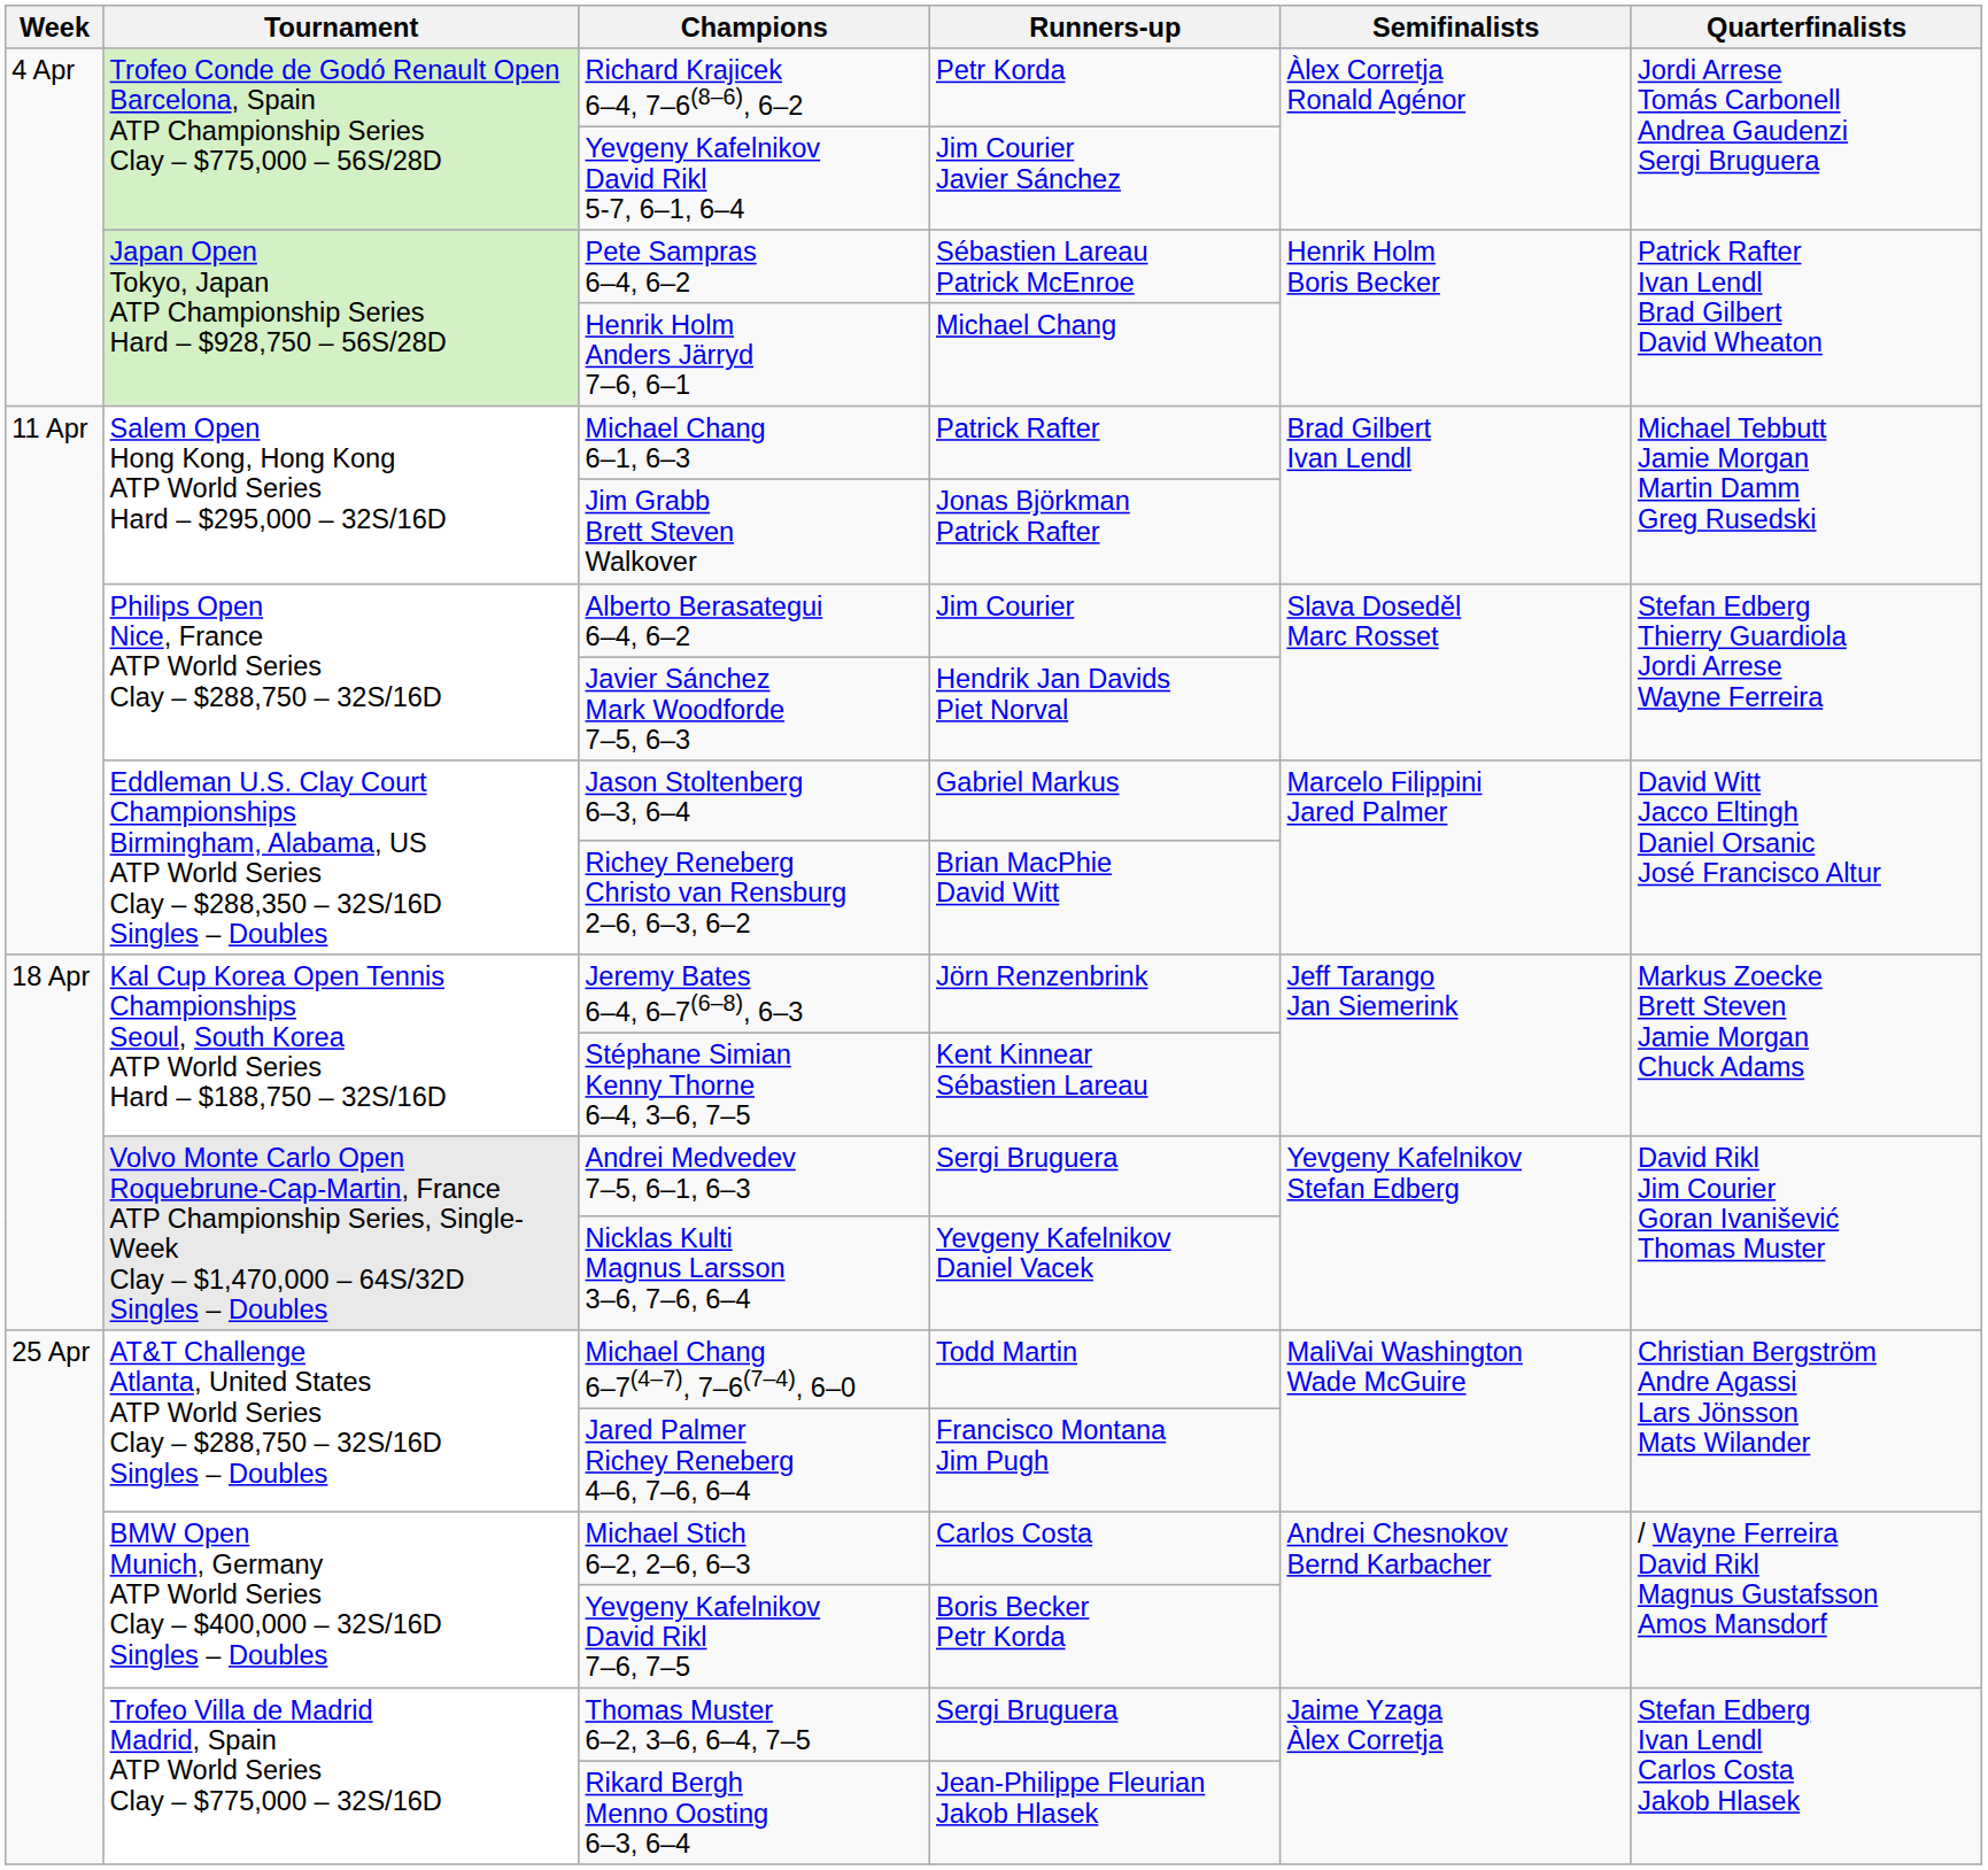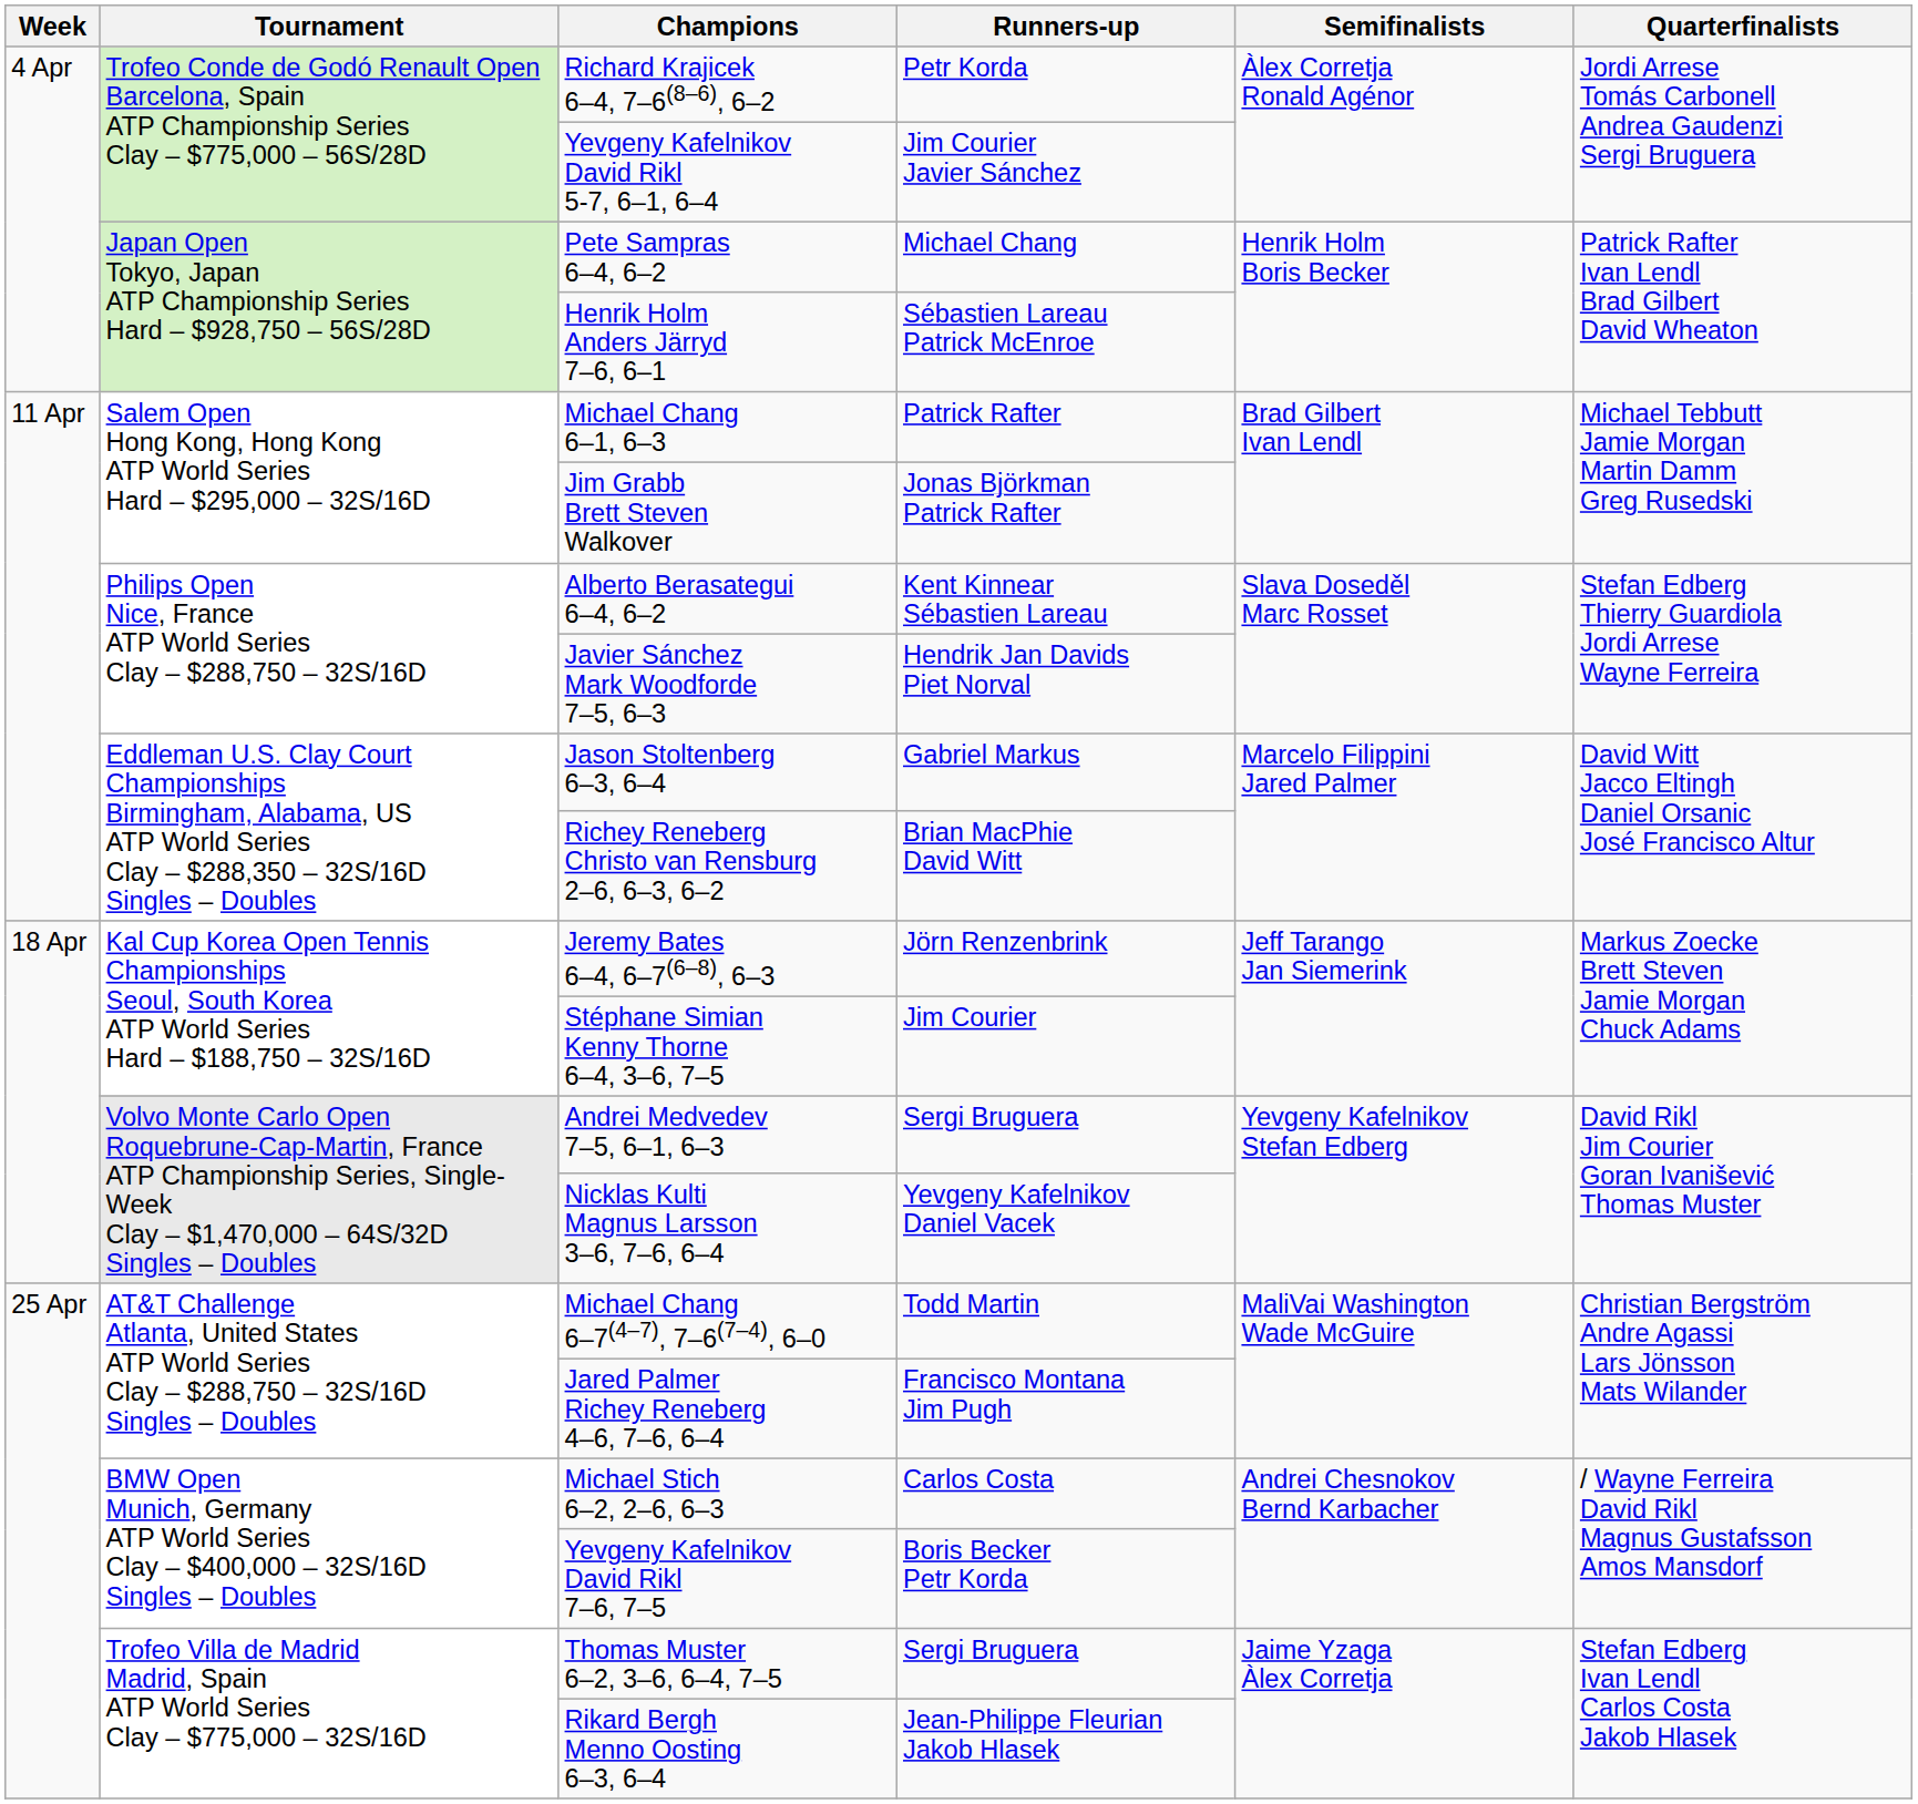 <table class=wikitable style=font-size:95%>
 <tr>
 <th style="width:48px;">Week</th>
 <th style="width:260px;">Tournament</th>
 <th style="width:190px;">Champions</th>
 <th style="width:190px;">Runners-up</th>
 <th style="width:190px;">Semifinalists</th>
 <th style="width:190px;">Quarterfinalists</th>
 </tr>
 <tr valign=top>
 <td rowspan=4>4 Apr</td>
 <td bgcolor="#D4F1C5" rowspan=2><a href='#'>Trofeo Conde de Godó Renault Open</a><br> <a href='#'>Barcelona</a>, Spain<br>ATP Championship Series<br>Clay – $775,000 – 56S/28D</td>
 <td> <a href='#'>Richard Krajicek</a><br> 6–4, 7–6<sup>(8–6)</sup>, 6–2</td>
 <td> <a href='#'>Petr Korda</a></td>
 <td rowspan=2> <a href='#'>Àlex Corretja</a><br> <a href='#'>Ronald Agénor</a></td>
 <td rowspan=2> <a href='#'>Jordi Arrese</a><br> <a href='#'>Tomás Carbonell</a><br> <a href='#'>Andrea Gaudenzi</a><br> <a href='#'>Sergi Bruguera</a></td>
 </tr>
 <tr valign=top>
 <td> <a href='#'>Yevgeny Kafelnikov</a><br> <a href='#'>David Rikl</a><br> 5-7, 6–1, 6–4</td>
 <td> <a href='#'>Jim Courier</a><br> <a href='#'>Javier Sánchez</a></td>
 </tr>
 <tr valign=top>
 <td bgcolor="#D4F1C5" rowspan=2><a href='#'>Japan Open</a><br> Tokyo, Japan<br>ATP Championship Series<br>Hard – $928,750 – 56S/28D</td>
 <td> <a href='#'>Pete Sampras</a><br> 6–4, 6–2</td>
-<td> <a href='#'>Sébastien Lareau</a><br> <a href='#'>Patrick McEnroe</a></td>
+<td> <a href='#'>Michael Chang</a></td>
 <td rowspan=2> <a href='#'>Henrik Holm</a><br> <a href='#'>Boris Becker</a></td>
 <td rowspan=2> <a href='#'>Patrick Rafter</a><br> <a href='#'>Ivan Lendl</a><br> <a href='#'>Brad Gilbert</a><br> <a href='#'>David Wheaton</a></td>
 </tr>
 <tr valign=top>
 <td> <a href='#'>Henrik Holm</a><br> <a href='#'>Anders Järryd</a><br> 7–6, 6–1</td>
-<td> <a href='#'>Michael Chang</a></td>
+<td> <a href='#'>Sébastien Lareau</a><br> <a href='#'>Patrick McEnroe</a></td>
 </tr>
 <tr valign=top>
 <td rowspan=6>11 Apr</td>
 <td style="background:#FFF;" rowspan=2><a href='#'>Salem Open</a><br> Hong Kong, Hong Kong<br>ATP World Series<br>Hard – $295,000 – 32S/16D</td>
 <td> <a href='#'>Michael Chang</a><br> 6–1, 6–3</td>
 <td> <a href='#'>Patrick Rafter</a></td>
 <td rowspan=2> <a href='#'>Brad Gilbert</a><br> <a href='#'>Ivan Lendl</a></td>
 <td rowspan=2> <a href='#'>Michael Tebbutt</a><br> <a href='#'>Jamie Morgan</a><br> <a href='#'>Martin Damm</a><br> <a href='#'>Greg Rusedski</a></td>
 </tr>
 <tr valign=top>
 <td> <a href='#'>Jim Grabb</a><br> <a href='#'>Brett Steven</a><br> Walkover</td>
 <td> <a href='#'>Jonas Björkman</a><br> <a href='#'>Patrick Rafter</a></td>
 </tr>
 <tr valign=top>
 <td style="background:#FFF;" rowspan=2><a href='#'>Philips Open</a><br> <a href='#'>Nice</a>, France<br>ATP World Series<br>Clay – $288,750 – 32S/16D</td>
 <td> <a href='#'>Alberto Berasategui</a><br> 6–4, 6–2</td>
-<td> <a href='#'>Jim Courier</a></td>
+<td> <a href='#'>Kent Kinnear</a><br> <a href='#'>Sébastien Lareau</a></td>
 <td rowspan=2> <a href='#'>Slava Doseděl</a><br> <a href='#'>Marc Rosset</a></td>
 <td rowspan=2> <a href='#'>Stefan Edberg</a><br> <a href='#'>Thierry Guardiola</a><br> <a href='#'>Jordi Arrese</a><br> <a href='#'>Wayne Ferreira</a></td>
 </tr>
 <tr valign=top>
 <td> <a href='#'>Javier Sánchez</a><br> <a href='#'>Mark Woodforde</a><br> 7–5, 6–3</td>
 <td> <a href='#'>Hendrik Jan Davids</a><br> <a href='#'>Piet Norval</a></td>
 </tr>
 <tr valign=top>
 <td style="background:#FFF;" rowspan=2><a href='#'>Eddleman U.S. Clay Court Championships</a><br><a href='#'>Birmingham, Alabama</a>, US<br>ATP World Series<br>Clay – $288,350 – 32S/16D <br> <a href='#'>Singles</a> – <a href='#'>Doubles</a></td>
 <td> <a href='#'>Jason Stoltenberg</a><br> 6–3, 6–4</td>
 <td> <a href='#'>Gabriel Markus</a></td>
 <td rowspan=2> <a href='#'>Marcelo Filippini</a><br> <a href='#'>Jared Palmer</a></td>
 <td rowspan=2> <a href='#'>David Witt</a><br> <a href='#'>Jacco Eltingh</a><br> <a href='#'>Daniel Orsanic</a><br> <a href='#'>José Francisco Altur</a></td>
 </tr>
 <tr valign=top>
 <td> <a href='#'>Richey Reneberg</a><br> <a href='#'>Christo van Rensburg</a><br> 2–6, 6–3, 6–2</td>
 <td> <a href='#'>Brian MacPhie</a><br> <a href='#'>David Witt</a></td>
 </tr>
 <tr valign=top>
 <td rowspan=4>18 Apr</td>
 <td style="background:#FFF;" rowspan=2><a href='#'>Kal Cup Korea Open Tennis Championships</a><br> <a href='#'>Seoul</a>, <a href='#'>South Korea</a><br>ATP World Series<br>Hard – $188,750 – 32S/16D</td>
 <td> <a href='#'>Jeremy Bates</a><br> 6–4, 6–7<sup>(6–8)</sup>, 6–3</td>
 <td> <a href='#'>Jörn Renzenbrink</a></td>
 <td rowspan=2> <a href='#'>Jeff Tarango</a><br> <a href='#'>Jan Siemerink</a></td>
 <td rowspan=2> <a href='#'>Markus Zoecke</a><br> <a href='#'>Brett Steven</a><br> <a href='#'>Jamie Morgan</a><br> <a href='#'>Chuck Adams</a></td>
 </tr>
 <tr valign=top>
 <td> <a href='#'>Stéphane Simian</a><br> <a href='#'>Kenny Thorne</a><br> 6–4, 3–6, 7–5</td>
-<td> <a href='#'>Kent Kinnear</a><br> <a href='#'>Sébastien Lareau</a></td>
+<td> <a href='#'>Jim Courier</a></td>
 </tr>
 <tr valign=top>
 <td bgcolor="#E9E9E9" rowspan=2><a href='#'>Volvo Monte Carlo Open</a><br> <a href='#'>Roquebrune-Cap-Martin</a>, France<br>ATP Championship Series, Single-Week<br>Clay – $1,470,000 – 64S/32D <br> <a href='#'>Singles</a> – <a href='#'>Doubles</a></td>
 <td> <a href='#'>Andrei Medvedev</a><br> 7–5, 6–1, 6–3</td>
 <td> <a href='#'>Sergi Bruguera</a></td>
 <td rowspan=2> <a href='#'>Yevgeny Kafelnikov</a><br> <a href='#'>Stefan Edberg</a></td>
 <td rowspan=2> <a href='#'>David Rikl</a><br> <a href='#'>Jim Courier</a><br> <a href='#'>Goran Ivanišević</a><br> <a href='#'>Thomas Muster</a></td>
 </tr>
 <tr valign=top>
 <td> <a href='#'>Nicklas Kulti</a><br> <a href='#'>Magnus Larsson</a><br> 3–6, 7–6, 6–4</td>
 <td> <a href='#'>Yevgeny Kafelnikov</a><br> <a href='#'>Daniel Vacek</a></td>
 </tr>
 <tr valign=top>
 <td rowspan=6>25 Apr</td>
 <td style="background:#FFF;" rowspan=2><a href='#'>AT&T Challenge</a><br><a href='#'>Atlanta</a>, United States<br>ATP World Series<br>Clay – $288,750 – 32S/16D <br> <a href='#'>Singles</a> – <a href='#'>Doubles</a></td>
 <td> <a href='#'>Michael Chang</a><br> 6–7<sup>(4–7)</sup>, 7–6<sup>(7–4)</sup>, 6–0</td>
 <td> <a href='#'>Todd Martin</a></td>
 <td rowspan=2> <a href='#'>MaliVai Washington</a><br> <a href='#'>Wade McGuire</a></td>
 <td rowspan=2> <a href='#'>Christian Bergström</a><br> <a href='#'>Andre Agassi</a><br> <a href='#'>Lars Jönsson</a><br> <a href='#'>Mats Wilander</a></td>
 </tr>
 <tr valign=top>
 <td> <a href='#'>Jared Palmer</a><br> <a href='#'>Richey Reneberg</a><br> 4–6, 7–6, 6–4</td>
 <td> <a href='#'>Francisco Montana</a><br> <a href='#'>Jim Pugh</a></td>
 </tr>
 <tr valign=top>
 <td style="background:#FFF;" rowspan=2><a href='#'>BMW Open</a><br> <a href='#'>Munich</a>, Germany<br>ATP World Series<br>Clay – $400,000 – 32S/16D <br> <a href='#'>Singles</a> – <a href='#'>Doubles</a></td>
 <td> <a href='#'>Michael Stich</a><br> 6–2, 2–6, 6–3</td>
 <td> <a href='#'>Carlos Costa</a></td>
 <td rowspan=2> <a href='#'>Andrei Chesnokov</a><br> <a href='#'>Bernd Karbacher</a></td>
 <td rowspan=2>/ <a href='#'>Wayne Ferreira</a><br> <a href='#'>David Rikl</a><br> <a href='#'>Magnus Gustafsson</a><br> <a href='#'>Amos Mansdorf</a></td>
 </tr>
 <tr valign=top>
 <td> <a href='#'>Yevgeny Kafelnikov</a><br> <a href='#'>David Rikl</a><br> 7–6, 7–5</td>
 <td> <a href='#'>Boris Becker</a><br> <a href='#'>Petr Korda</a></td>
 </tr>
 <tr valign=top>
 <td style="background:#FFF;" rowspan=2><a href='#'>Trofeo Villa de Madrid</a><br> <a href='#'>Madrid</a>, Spain<br>ATP World Series<br>Clay – $775,000 – 32S/16D</td>
 <td> <a href='#'>Thomas Muster</a><br> 6–2, 3–6, 6–4, 7–5</td>
 <td> <a href='#'>Sergi Bruguera</a></td>
 <td rowspan=2> <a href='#'>Jaime Yzaga</a><br> <a href='#'>Àlex Corretja</a></td>
 <td rowspan=2> <a href='#'>Stefan Edberg</a><br> <a href='#'>Ivan Lendl</a><br> <a href='#'>Carlos Costa</a><br> <a href='#'>Jakob Hlasek</a></td>
 </tr>
 <tr valign=top>
 <td> <a href='#'>Rikard Bergh</a><br> <a href='#'>Menno Oosting</a><br> 6–3, 6–4</td>
 <td> <a href='#'>Jean-Philippe Fleurian</a><br> <a href='#'>Jakob Hlasek</a></td>
 </tr>
 </table>
